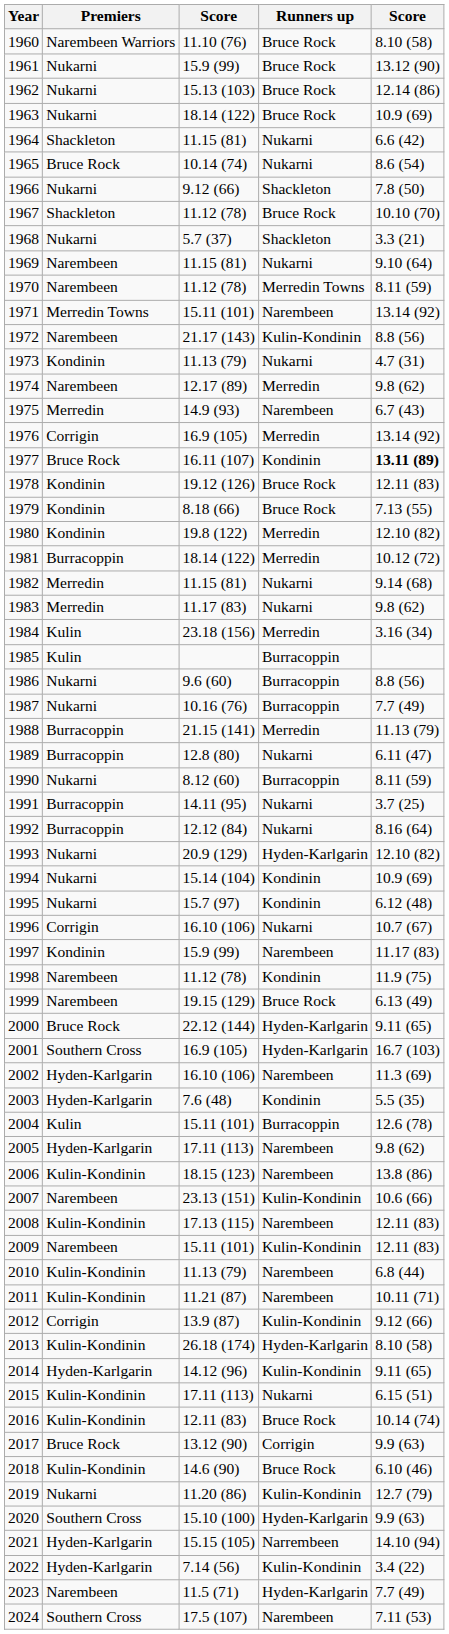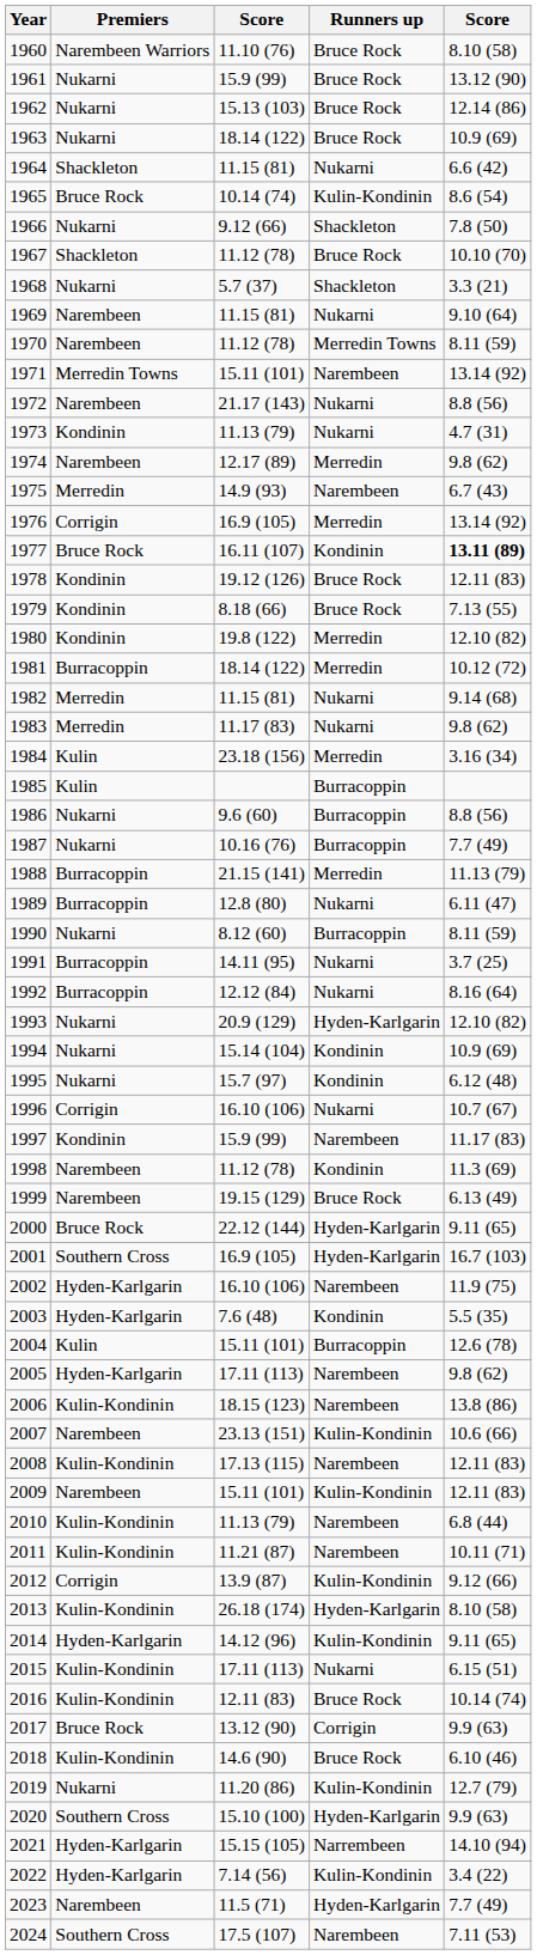 <table class="wikitable">
 <tr>
 <th>Year</th>
 <th>Premiers</th>
 <th>Score</th>
 <th>Runners up</th>
 <th>Score</th>
 </tr>
 <tr>
 <td>1960</td>
 <td>Narembeen Warriors</td>
 <td>11.10 (76)</td>
 <td>Bruce Rock</td>
 <td>8.10 (58)</td>
 </tr>
 <tr>
 <td>1961</td>
 <td>Nukarni</td>
 <td>15.9 (99)</td>
 <td>Bruce Rock</td>
 <td>13.12 (90)</td>
 </tr>
 <tr>
 <td>1962</td>
 <td>Nukarni</td>
 <td>15.13 (103)</td>
 <td>Bruce Rock</td>
 <td>12.14 (86)</td>
 </tr>
 <tr>
 <td>1963</td>
 <td>Nukarni</td>
 <td>18.14 (122)</td>
 <td>Bruce Rock</td>
 <td>10.9 (69)</td>
 </tr>
 <tr>
 <td>1964</td>
 <td>Shackleton</td>
 <td>11.15 (81)</td>
 <td>Nukarni</td>
 <td>6.6 (42)</td>
 </tr>
 <tr>
 <td>1965</td>
 <td>Bruce Rock</td>
 <td>10.14 (74)</td>
-<td>Nukarni</td>
+<td>Kulin-Kondinin</td>
 <td>8.6 (54)</td>
 </tr>
 <tr>
 <td>1966</td>
 <td>Nukarni</td>
 <td>9.12 (66)</td>
 <td>Shackleton</td>
 <td>7.8 (50)</td>
 </tr>
 <tr>
 <td>1967</td>
 <td>Shackleton</td>
 <td>11.12 (78)</td>
 <td>Bruce Rock</td>
 <td>10.10 (70)</td>
 </tr>
 <tr>
 <td>1968</td>
 <td>Nukarni</td>
 <td>5.7 (37)</td>
 <td>Shackleton</td>
 <td>3.3 (21)</td>
 </tr>
 <tr>
 <td>1969</td>
 <td>Narembeen</td>
 <td>11.15 (81)</td>
 <td>Nukarni</td>
 <td>9.10 (64)</td>
 </tr>
 <tr>
 <td>1970</td>
 <td>Narembeen</td>
 <td>11.12 (78)</td>
 <td>Merredin Towns</td>
 <td>8.11 (59)</td>
 </tr>
 <tr>
 <td>1971</td>
 <td>Merredin Towns</td>
 <td>15.11 (101)</td>
 <td>Narembeen</td>
 <td>13.14 (92)</td>
 </tr>
 <tr>
 <td>1972</td>
 <td>Narembeen</td>
 <td>21.17 (143)</td>
-<td>Kulin-Kondinin</td>
+<td>Nukarni</td>
 <td>8.8 (56)</td>
 </tr>
 <tr>
 <td>1973</td>
 <td>Kondinin</td>
 <td>11.13 (79)</td>
 <td>Nukarni</td>
 <td>4.7 (31)</td>
 </tr>
 <tr>
 <td>1974</td>
 <td>Narembeen</td>
 <td>12.17 (89)</td>
 <td>Merredin</td>
 <td>9.8 (62)</td>
 </tr>
 <tr>
 <td>1975</td>
 <td>Merredin</td>
 <td>14.9 (93)</td>
 <td>Narembeen</td>
 <td>6.7 (43)</td>
 </tr>
 <tr>
 <td>1976</td>
 <td>Corrigin</td>
 <td>16.9 (105)</td>
 <td>Merredin</td>
 <td>13.14 (92)</td>
 </tr>
 <tr>
 <td>1977</td>
 <td>Bruce Rock</td>
 <td>16.11 (107)</td>
 <td>Kondinin</td>
 <td><strong>13.11 (89)</strong></td>
 </tr>
 <tr>
 <td>1978</td>
 <td>Kondinin</td>
 <td>19.12 (126)</td>
 <td>Bruce Rock</td>
 <td>12.11 (83)</td>
 </tr>
 <tr>
 <td>1979</td>
 <td>Kondinin</td>
 <td>8.18 (66)</td>
 <td>Bruce Rock</td>
 <td>7.13 (55)</td>
 </tr>
 <tr>
 <td>1980</td>
 <td>Kondinin</td>
 <td>19.8 (122)</td>
 <td>Merredin</td>
 <td>12.10 (82)</td>
 </tr>
 <tr>
 <td>1981</td>
 <td>Burracoppin</td>
 <td>18.14 (122)</td>
 <td>Merredin</td>
 <td>10.12 (72)</td>
 </tr>
 <tr>
 <td>1982</td>
 <td>Merredin</td>
 <td>11.15 (81)</td>
 <td>Nukarni</td>
 <td>9.14 (68)</td>
 </tr>
 <tr>
 <td>1983</td>
 <td>Merredin</td>
 <td>11.17 (83)</td>
 <td>Nukarni</td>
 <td>9.8 (62)</td>
 </tr>
 <tr>
 <td>1984</td>
 <td>Kulin</td>
 <td>23.18 (156)</td>
 <td>Merredin</td>
 <td>3.16 (34)</td>
 </tr>
 <tr>
 <td>1985</td>
 <td>Kulin</td>
 <td></td>
 <td>Burracoppin</td>
 <td></td>
 </tr>
 <tr>
 <td>1986</td>
 <td>Nukarni</td>
 <td>9.6 (60)</td>
 <td>Burracoppin</td>
 <td>8.8 (56)</td>
 </tr>
 <tr>
 <td>1987</td>
 <td>Nukarni</td>
 <td>10.16 (76)</td>
 <td>Burracoppin</td>
 <td>7.7 (49)</td>
 </tr>
 <tr>
 <td>1988</td>
 <td>Burracoppin</td>
 <td>21.15 (141)</td>
 <td>Merredin</td>
 <td>11.13 (79)</td>
 </tr>
 <tr>
 <td>1989</td>
 <td>Burracoppin</td>
 <td>12.8 (80)</td>
 <td>Nukarni</td>
 <td>6.11 (47)</td>
 </tr>
 <tr>
 <td>1990</td>
 <td>Nukarni</td>
 <td>8.12 (60)</td>
 <td>Burracoppin</td>
 <td>8.11 (59)</td>
 </tr>
 <tr>
 <td>1991</td>
 <td>Burracoppin</td>
 <td>14.11 (95)</td>
 <td>Nukarni</td>
 <td>3.7 (25)</td>
 </tr>
 <tr>
 <td>1992</td>
 <td>Burracoppin</td>
 <td>12.12 (84)</td>
 <td>Nukarni</td>
 <td>8.16 (64)</td>
 </tr>
 <tr>
 <td>1993</td>
 <td>Nukarni</td>
 <td>20.9 (129)</td>
 <td>Hyden-Karlgarin</td>
 <td>12.10 (82)</td>
 </tr>
 <tr>
 <td>1994</td>
 <td>Nukarni</td>
 <td>15.14 (104)</td>
 <td>Kondinin</td>
 <td>10.9 (69)</td>
 </tr>
 <tr>
 <td>1995</td>
 <td>Nukarni</td>
 <td>15.7 (97)</td>
 <td>Kondinin</td>
 <td>6.12 (48)</td>
 </tr>
 <tr>
 <td>1996</td>
 <td>Corrigin</td>
 <td>16.10 (106)</td>
 <td>Nukarni</td>
 <td>10.7 (67)</td>
 </tr>
 <tr>
 <td>1997</td>
 <td>Kondinin</td>
 <td>15.9 (99)</td>
 <td>Narembeen</td>
 <td>11.17 (83)</td>
 </tr>
 <tr>
 <td>1998</td>
 <td>Narembeen</td>
 <td>11.12 (78)</td>
 <td>Kondinin</td>
-<td>11.9 (75)</td>
+<td>11.3 (69)</td>
 </tr>
 <tr>
 <td>1999</td>
 <td>Narembeen</td>
 <td>19.15 (129)</td>
 <td>Bruce Rock</td>
 <td>6.13 (49)</td>
 </tr>
 <tr>
 <td>2000</td>
 <td>Bruce Rock</td>
 <td>22.12 (144)</td>
 <td>Hyden-Karlgarin</td>
 <td>9.11 (65)</td>
 </tr>
 <tr>
 <td>2001</td>
 <td>Southern Cross</td>
 <td>16.9 (105)</td>
 <td>Hyden-Karlgarin</td>
 <td>16.7 (103)</td>
 </tr>
 <tr>
 <td>2002</td>
 <td>Hyden-Karlgarin</td>
 <td>16.10 (106)</td>
 <td>Narembeen</td>
-<td>11.3 (69)</td>
+<td>11.9 (75)</td>
 </tr>
 <tr>
 <td>2003</td>
 <td>Hyden-Karlgarin</td>
 <td>7.6 (48)</td>
 <td>Kondinin</td>
 <td>5.5 (35)</td>
 </tr>
 <tr>
 <td>2004</td>
 <td>Kulin</td>
 <td>15.11 (101)</td>
 <td>Burracoppin</td>
 <td>12.6 (78)</td>
 </tr>
 <tr>
 <td>2005</td>
 <td>Hyden-Karlgarin</td>
 <td>17.11 (113)</td>
 <td>Narembeen</td>
 <td>9.8 (62)</td>
 </tr>
 <tr>
 <td>2006</td>
 <td>Kulin-Kondinin</td>
 <td>18.15 (123)</td>
 <td>Narembeen</td>
 <td>13.8 (86)</td>
 </tr>
 <tr>
 <td>2007</td>
 <td>Narembeen</td>
 <td>23.13 (151)</td>
 <td>Kulin-Kondinin</td>
 <td>10.6 (66)</td>
 </tr>
 <tr>
 <td>2008</td>
 <td>Kulin-Kondinin</td>
 <td>17.13 (115)</td>
 <td>Narembeen</td>
 <td>12.11 (83)</td>
 </tr>
 <tr>
 <td>2009</td>
 <td>Narembeen</td>
 <td>15.11 (101)</td>
 <td>Kulin-Kondinin</td>
 <td>12.11 (83)</td>
 </tr>
 <tr>
 <td>2010</td>
 <td>Kulin-Kondinin</td>
 <td>11.13 (79)</td>
 <td>Narembeen</td>
 <td>6.8 (44)</td>
 </tr>
 <tr>
 <td>2011</td>
 <td>Kulin-Kondinin</td>
 <td>11.21 (87)</td>
 <td>Narembeen</td>
 <td>10.11 (71)</td>
 </tr>
 <tr>
 <td>2012</td>
 <td>Corrigin</td>
 <td>13.9 (87)</td>
 <td>Kulin-Kondinin</td>
 <td>9.12 (66)</td>
 </tr>
 <tr>
 <td>2013</td>
 <td>Kulin-Kondinin</td>
 <td>26.18 (174)</td>
 <td>Hyden-Karlgarin</td>
 <td>8.10 (58)</td>
 </tr>
 <tr>
 <td>2014</td>
 <td>Hyden-Karlgarin</td>
 <td>14.12 (96)</td>
 <td>Kulin-Kondinin</td>
 <td>9.11 (65)</td>
 </tr>
 <tr>
 <td>2015</td>
 <td>Kulin-Kondinin</td>
 <td>17.11 (113)</td>
 <td>Nukarni</td>
 <td>6.15 (51)</td>
 </tr>
 <tr>
 <td>2016</td>
 <td>Kulin-Kondinin</td>
 <td>12.11 (83)</td>
 <td>Bruce Rock</td>
 <td>10.14 (74)</td>
 </tr>
 <tr>
 <td>2017</td>
 <td>Bruce Rock</td>
 <td>13.12 (90)</td>
 <td>Corrigin</td>
 <td>9.9 (63)</td>
 </tr>
 <tr>
 <td>2018</td>
 <td>Kulin-Kondinin</td>
 <td>14.6 (90)</td>
 <td>Bruce Rock</td>
 <td>6.10 (46)</td>
 </tr>
 <tr>
 <td>2019</td>
 <td>Nukarni</td>
 <td>11.20 (86)</td>
 <td>Kulin-Kondinin</td>
 <td>12.7 (79)</td>
 </tr>
 <tr>
 <td>2020</td>
 <td>Southern Cross</td>
 <td>15.10 (100)</td>
 <td>Hyden-Karlgarin</td>
 <td>9.9 (63)</td>
 </tr>
 <tr>
 <td>2021</td>
 <td>Hyden-Karlgarin</td>
 <td>15.15 (105)</td>
 <td>Narrembeen</td>
 <td>14.10 (94)</td>
 </tr>
 <tr>
 <td>2022</td>
 <td>Hyden-Karlgarin</td>
 <td>7.14 (56)</td>
 <td>Kulin-Kondinin</td>
 <td>3.4 (22)</td>
 </tr>
 <tr>
 <td>2023</td>
 <td>Narembeen</td>
 <td>11.5 (71)</td>
 <td>Hyden-Karlgarin</td>
 <td>7.7 (49)</td>
 </tr>
 <tr>
 <td>2024</td>
 <td>Southern Cross</td>
 <td>17.5 (107)</td>
 <td>Narembeen</td>
 <td>7.11 (53)</td>
 </tr>
 </table>
